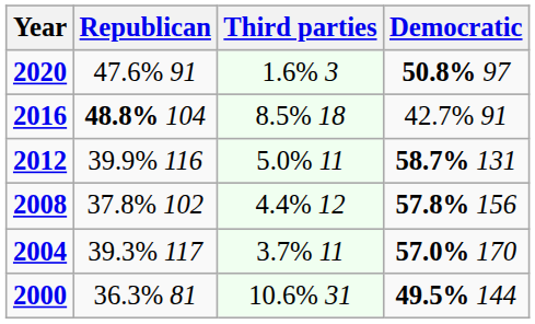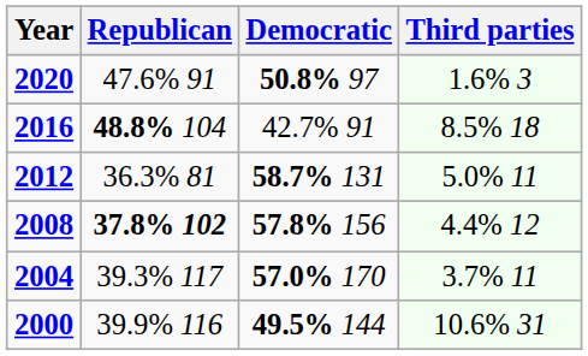 <table class="wikitable" style="float:right; font-size:95%;">
 <tr bgcolor=lightgrey>
 <th>Year</th>
 <th><a href='#'>Republican</a></th>
+<th><a href='#'>Democratic</a></th>
 <th><a href='#'>Third parties</a></th>
-<th><a href='#'>Democratic</a></th>
 </tr>
 <tr>
 <td style="text-align:center;" ><strong><a href='#'>2020</a></strong></td>
 <td style="text-align:center;" >47.6% <em>91</em></td>
+<td style="text-align:center;" ><strong>50.8%</strong> <em>97</em></td>
 <td style="text-align:center; background:honeyDew;">1.6% <em>3</em></td>
-<td style="text-align:center;" ><strong>50.8%</strong> <em>97</em></td>
 </tr>
 <tr>
 <td style="text-align:center;" ><strong><a href='#'>2016</a></strong></td>
 <td style="text-align:center;" ><strong>48.8%</strong> <em>104</em></td>
+<td style="text-align:center;" >42.7% <em>91</em></td>
 <td style="text-align:center; background:honeyDew;">8.5% <em>18</em></td>
-<td style="text-align:center;" >42.7% <em>91</em></td>
 </tr>
 <tr>
 <td style="text-align:center;" ><strong><a href='#'>2012</a></strong></td>
-<td style="text-align:center;" >39.9% <em>116</em></td>
+<td style="text-align:center;" >36.3% <em>81</em></td>
+<td style="text-align:center;" ><strong>58.7%</strong> <em>131</em></td>
 <td style="text-align:center; background:honeyDew;">5.0% <em>11</em></td>
-<td style="text-align:center;" ><strong>58.7%</strong> <em>131</em></td>
 </tr>
 <tr>
 <td style="text-align:center;" ><strong><a href='#'>2008</a></strong></td>
-<td style="text-align:center;" >37.8% <em>102</em></td>
+<td style="text-align:center;" ><strong>37.8% <em>102</em></strong></td>
+<td style="text-align:center;" ><strong>57.8%</strong> <em>156</em></td>
 <td style="text-align:center; background:honeyDew;">4.4% <em>12</em></td>
-<td style="text-align:center;" ><strong>57.8%</strong> <em>156</em></td>
 </tr>
 <tr>
 <td style="text-align:center;" ><strong><a href='#'>2004</a></strong></td>
 <td style="text-align:center;" >39.3% <em>117</em></td>
+<td style="text-align:center;" ><strong>57.0%</strong> <em>170</em></td>
 <td style="text-align:center; background:honeyDew;">3.7% <em>11</em></td>
-<td style="text-align:center;" ><strong>57.0%</strong> <em>170</em></td>
 </tr>
 <tr>
 <td style="text-align:center;" ><strong><a href='#'>2000</a></strong></td>
-<td style="text-align:center;" >36.3% <em>81</em></td>
+<td style="text-align:center;" >39.9% <em>116</em></td>
+<td style="text-align:center;" ><strong>49.5%</strong> <em>144</em></td>
 <td style="text-align:center; background:honeyDew;">10.6% <em>31</em></td>
-<td style="text-align:center;" ><strong>49.5%</strong> <em>144</em></td>
 </tr>
 </table>
